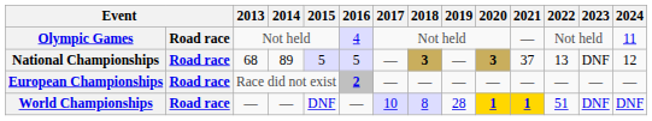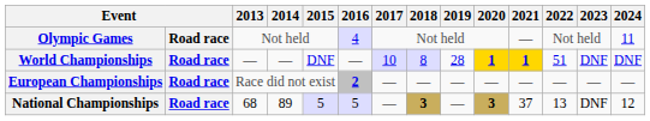 <table class="wikitable plainrowheaders">
 <tr>
 <th colspan="2" scope="col">Event</th>
 <th scope="col">2013</th>
 <th scope="col">2014</th>
 <th scope="col">2015</th>
 <th scope="col">2016</th>
 <th scope="col">2017</th>
 <th scope="col">2018</th>
 <th scope="col">2019</th>
 <th scope="col">2020</th>
 <th scope="col">2021</th>
 <th scope="col">2022</th>
 <th scope="col">2023</th>
 <th scope="col">2024</th>
 </tr>
 <tr style="text-align:center;">
 <th scope="row"> <a href='#'>Olympic Games</a></th>
 <th scope="row">Road race</th>
 <td style="color:#4d4d4d;" colspan=3>Not held</td>
 <td style="background:#ddf;"><a href='#'>4</a></td>
 <td style="color:#4d4d4d;" colspan=4>Not held</td>
 <td>—</td>
 <td style="color:#4d4d4d;" colspan=2>Not held</td>
 <td><a href='#'>11</a></td>
 </tr>
 <tr style="text-align:center;">
-<th scope="row"> National Championships</th>
+<th scope="row"> <a href='#'>World Championships</a></th>
 <th scope="row"><a href='#'>Road race</a></th>
-<td>68</td>
-<td>89</td>
-<td style="background:#ddf;">5</td>
-<td style="background:#ddf;">5</td>
 <td>—</td>
-<td style="background:#C9AE5D;"><strong>3</strong></td>
 <td>—</td>
-<td style="background:#C9AE5D;"><strong>3</strong></td>
-<td>37</td>
-<td>13</td>
-<td>DNF</td>
-<td>12</td>
+<td><a href='#'>DNF</a></td>
+<td>—</td>
+<td style="background:#ddf;"><a href='#'>10</a></td>
+<td style="background:#ddf;"><a href='#'>8</a></td>
+<td><a href='#'>28</a></td>
+<td style="background:gold;"><a href='#'><strong>1</strong></a></td>
+<td style="background:gold;"><a href='#'><strong>1</strong></a></td>
+<td><a href='#'>51</a></td>
+<td><a href='#'>DNF</a></td>
+<td><a href='#'>DNF</a></td>
 </tr>
 <tr style="text-align:center;">
 <th scope="row"> <a href='#'>European Championships</a></th>
 <th scope="row"><a href='#'>Road race</a></th>
 <td style="color:#4d4d4d;" colspan=3>Race did not exist</td>
 <td style="background:silver;"><a href='#'><strong>2</strong></a></td>
 <td>—</td>
 <td>—</td>
 <td>—</td>
 <td>—</td>
 <td>—</td>
 <td>—</td>
 <td>—</td>
 <td>—</td>
 </tr>
 <tr style="text-align:center;">
-<th scope="row"> <a href='#'>World Championships</a></th>
+<th scope="row"> National Championships</th>
 <th scope="row"><a href='#'>Road race</a></th>
+<td>68</td>
+<td>89</td>
+<td style="background:#ddf;">5</td>
+<td style="background:#ddf;">5</td>
 <td>—</td>
+<td style="background:#C9AE5D;"><strong>3</strong></td>
 <td>—</td>
-<td><a href='#'>DNF</a></td>
-<td>—</td>
-<td style="background:#ddf;"><a href='#'>10</a></td>
-<td style="background:#ddf;"><a href='#'>8</a></td>
-<td><a href='#'>28</a></td>
-<td style="background:gold;"><a href='#'><strong>1</strong></a></td>
-<td style="background:gold;"><a href='#'><strong>1</strong></a></td>
-<td><a href='#'>51</a></td>
-<td><a href='#'>DNF</a></td>
-<td><a href='#'>DNF</a></td>
+<td style="background:#C9AE5D;"><strong>3</strong></td>
+<td>37</td>
+<td>13</td>
+<td>DNF</td>
+<td>12</td>
 </tr>
 </table>
